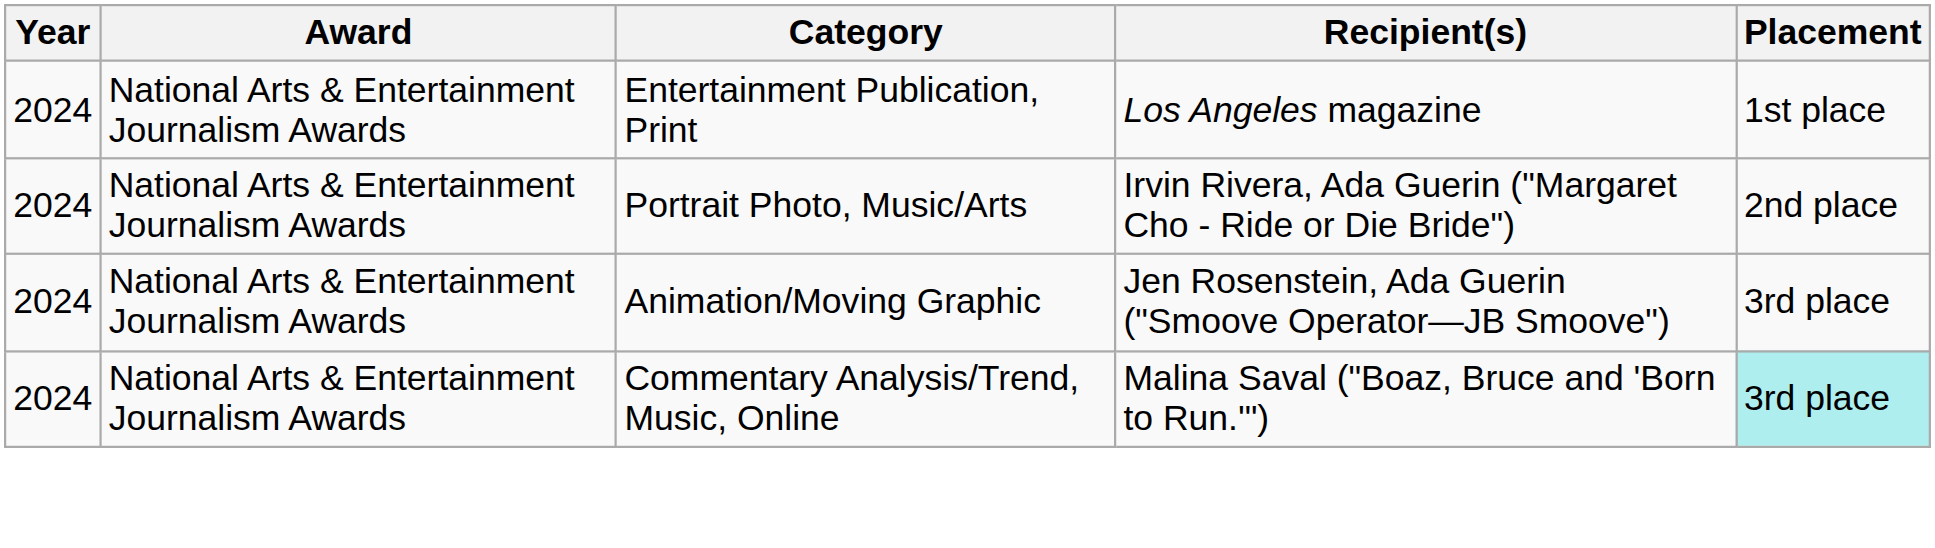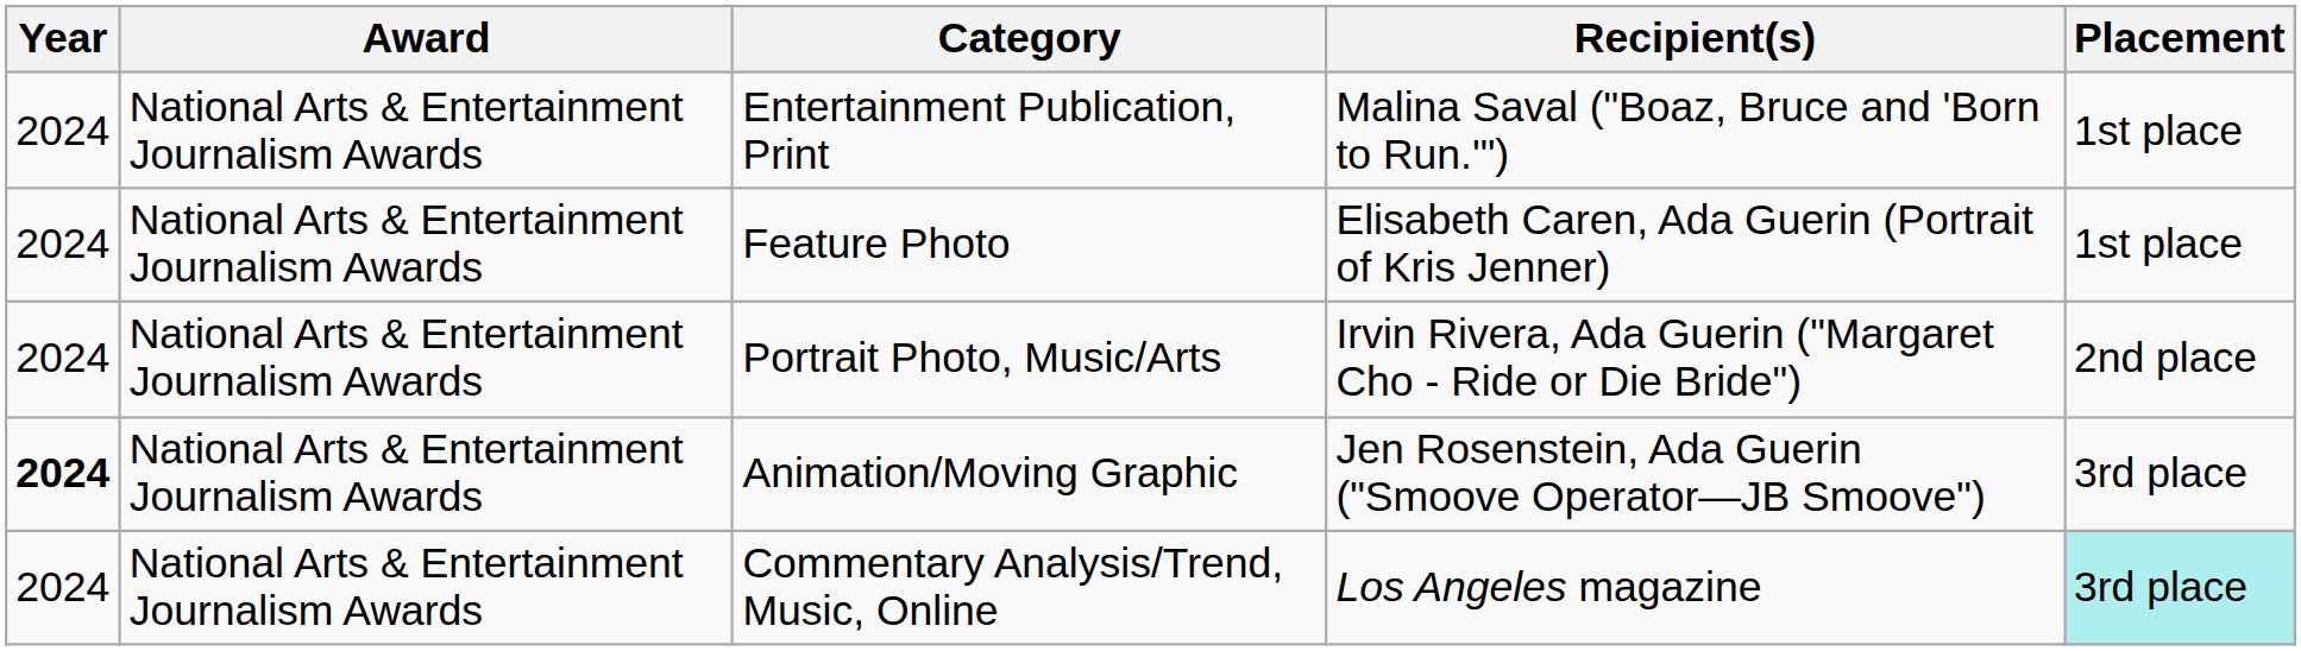 <table class="wikitable sortable">
 <tr>
 <th>Year</th>
 <th>Award</th>
 <th>Category</th>
 <th>Recipient(s)</th>
 <th>Placement</th>
 </tr>
 <tr>
 <td>2024</td>
 <td>National Arts & Entertainment Journalism Awards</td>
 <td>Entertainment Publication, Print</td>
-<td><em>Los Angeles</em> magazine</td>
+<td>Malina Saval ("Boaz, Bruce and 'Born to Run.'")</td>
+<td>1st place</td>
+</tr>
+<tr>
+<td>2024</td>
+<td>National Arts & Entertainment Journalism Awards</td>
+<td>Feature Photo</td>
+<td>Elisabeth Caren, Ada Guerin (Portrait of Kris Jenner)</td>
 <td>1st place</td>
 </tr>
 <tr>
 <td>2024</td>
 <td>National Arts & Entertainment Journalism Awards</td>
 <td>Portrait Photo, Music/Arts</td>
 <td>Irvin Rivera, Ada Guerin ("Margaret Cho - Ride or Die Bride")</td>
 <td>2nd place</td>
 </tr>
 <tr>
-<td>2024</td>
+<td><strong>2024</strong></td>
 <td>National Arts & Entertainment Journalism Awards</td>
 <td>Animation/Moving Graphic</td>
 <td>Jen Rosenstein, Ada Guerin ("Smoove Operator—JB Smoove")</td>
 <td>3rd place</td>
 </tr>
 <tr>
 <td>2024</td>
 <td>National Arts & Entertainment Journalism Awards</td>
 <td>Commentary Analysis/Trend, Music, Online</td>
-<td>Malina Saval ("Boaz, Bruce and 'Born to Run.'")</td>
+<td><em>Los Angeles</em> magazine</td>
 <td style="background: paleturquoise;">3rd place</td>
 </tr>
 </table>
